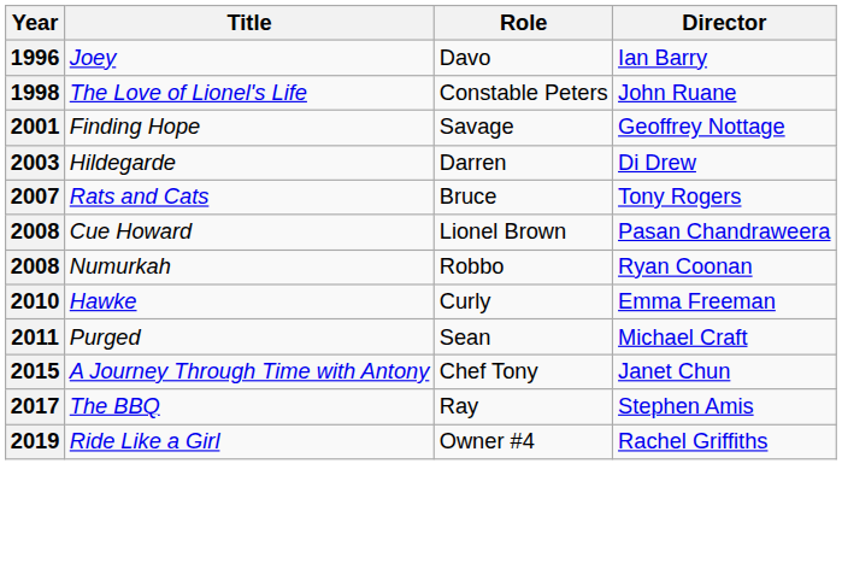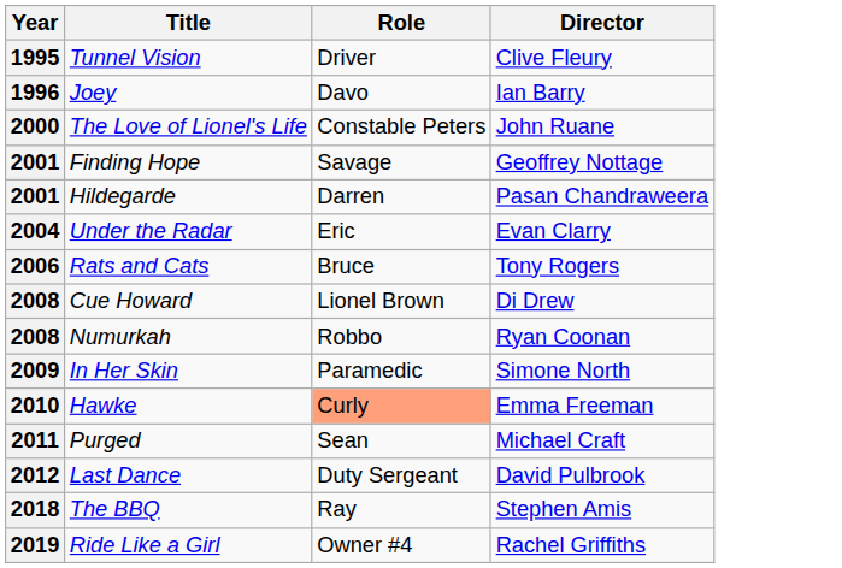 <table class="wikitable plainrowheaders sortable">
 <tr>
 <th scope="col">Year</th>
 <th scope="col">Title</th>
 <th scope="col">Role</th>
 <th scope="col">Director</th>
 </tr>
 <tr>
+<th scope="row">1995</th>
+<td><em><a href='#'>Tunnel Vision</a></em></td>
+<td>Driver</td>
+<td><a href='#'>Clive Fleury</a></td>
+</tr>
+<tr>
 <th scope="row">1996</th>
 <td><em><a href='#'>Joey</a></em></td>
 <td>Davo</td>
 <td><a href='#'>Ian Barry</a></td>
 </tr>
 <tr>
-<th scope="row">1998</th>
+<th scope="row">2000</th>
 <td><em><a href='#'>The Love of Lionel's Life</a></em></td>
 <td>Constable Peters</td>
 <td><a href='#'>John Ruane</a></td>
 </tr>
 <tr>
 <th scope="row">2001</th>
 <td><em>Finding Hope</em></td>
 <td>Savage</td>
 <td><a href='#'>Geoffrey Nottage</a></td>
 </tr>
 <tr>
-<th scope="row">2003</th>
+<th scope="row">2001</th>
 <td><em>Hildegarde</em></td>
 <td>Darren</td>
-<td><a href='#'>Di Drew</a></td>
+<td><a href='#'>Pasan Chandraweera</a></td>
 </tr>
 <tr>
-<th scope="row">2007</th>
+<th scope="row">2004</th>
+<td><em><a href='#'>Under the Radar</a></em></td>
+<td>Eric</td>
+<td><a href='#'>Evan Clarry</a></td>
+</tr>
+<tr>
+<th scope="row">2006</th>
 <td><em><a href='#'>Rats and Cats</a></em></td>
 <td>Bruce</td>
 <td><a href='#'>Tony Rogers</a></td>
 </tr>
 <tr>
 <th scope="row">2008</th>
 <td><em>Cue Howard</em></td>
 <td>Lionel Brown</td>
-<td><a href='#'>Pasan Chandraweera</a></td>
+<td><a href='#'>Di Drew</a></td>
 </tr>
 <tr>
 <th scope="row">2008</th>
 <td><em>Numurkah</em></td>
 <td>Robbo</td>
 <td><a href='#'>Ryan Coonan</a></td>
 </tr>
 <tr>
+<th scope="row">2009</th>
+<td><em><a href='#'>In Her Skin</a></em></td>
+<td>Paramedic</td>
+<td><a href='#'>Simone North</a></td>
+</tr>
+<tr>
 <th scope="row">2010</th>
 <td><em><a href='#'>Hawke</a></em></td>
-<td>Curly</td>
+<td style="background: lightsalmon;">Curly</td>
 <td><a href='#'>Emma Freeman</a></td>
 </tr>
 <tr>
 <th scope="row">2011</th>
 <td><em>Purged</em></td>
 <td>Sean</td>
 <td><a href='#'>Michael Craft</a></td>
 </tr>
 <tr>
-<th scope="row">2015</th>
-<td><em><a href='#'>A Journey Through Time with Antony</a></em></td>
-<td>Chef Tony</td>
-<td><a href='#'>Janet Chun</a></td>
+<th scope="row">2012</th>
+<td><em><a href='#'>Last Dance</a></em></td>
+<td>Duty Sergeant</td>
+<td><a href='#'>David Pulbrook</a></td>
 </tr>
 <tr>
-<th scope="row">2017</th>
+<th scope="row">2018</th>
 <td><em><a href='#'>The BBQ</a></em></td>
 <td>Ray</td>
 <td><a href='#'>Stephen Amis</a></td>
 </tr>
 <tr>
 <th scope="row">2019</th>
 <td><em><a href='#'>Ride Like a Girl</a></em></td>
 <td>Owner #4</td>
 <td><a href='#'>Rachel Griffiths</a></td>
 </tr>
 </table>
